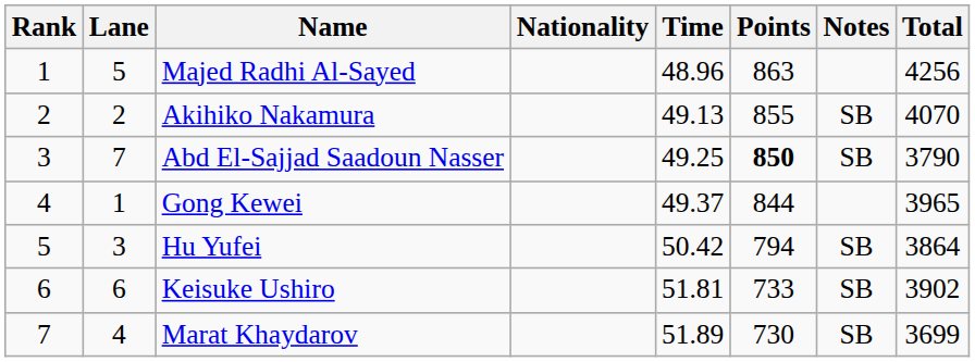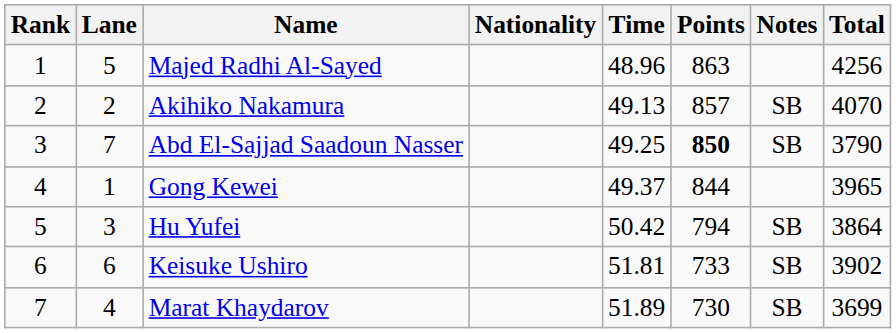 <table class="wikitable sortable" style="text-align:center">
 <tr>
 <th>Rank</th>
 <th>Lane</th>
 <th>Name</th>
 <th>Nationality</th>
 <th>Time</th>
 <th>Points</th>
 <th>Notes</th>
 <th>Total</th>
 </tr>
 <tr>
 <td>1</td>
 <td>5</td>
 <td align="left"><a href='#'>Majed Radhi Al-Sayed</a></td>
 <td align=left></td>
 <td>48.96</td>
 <td>863</td>
 <td></td>
 <td>4256</td>
 </tr>
 <tr>
 <td>2</td>
 <td>2</td>
 <td align="left"><a href='#'>Akihiko Nakamura</a></td>
 <td align=left></td>
 <td>49.13</td>
-<td>855</td>
+<td>857</td>
 <td>SB</td>
 <td>4070</td>
 </tr>
 <tr>
 <td>3</td>
 <td>7</td>
 <td align="left"><a href='#'>Abd El-Sajjad Saadoun Nasser</a></td>
 <td align=left></td>
 <td>49.25</td>
 <td><strong>850</strong></td>
 <td>SB</td>
 <td>3790</td>
 </tr>
 <tr>
 <td>4</td>
 <td>1</td>
 <td align="left"><a href='#'>Gong Kewei</a></td>
 <td align=left></td>
 <td>49.37</td>
 <td>844</td>
 <td></td>
 <td>3965</td>
 </tr>
 <tr>
 <td>5</td>
 <td>3</td>
 <td align="left"><a href='#'>Hu Yufei</a></td>
 <td align=left></td>
 <td>50.42</td>
 <td>794</td>
 <td>SB</td>
 <td>3864</td>
 </tr>
 <tr>
 <td>6</td>
 <td>6</td>
 <td align="left"><a href='#'>Keisuke Ushiro</a></td>
 <td align=left></td>
 <td>51.81</td>
 <td>733</td>
 <td>SB</td>
 <td>3902</td>
 </tr>
 <tr>
 <td>7</td>
 <td>4</td>
 <td align="left"><a href='#'>Marat Khaydarov</a></td>
 <td align=left></td>
 <td>51.89</td>
 <td>730</td>
 <td>SB</td>
 <td>3699</td>
 </tr>
 </table>
